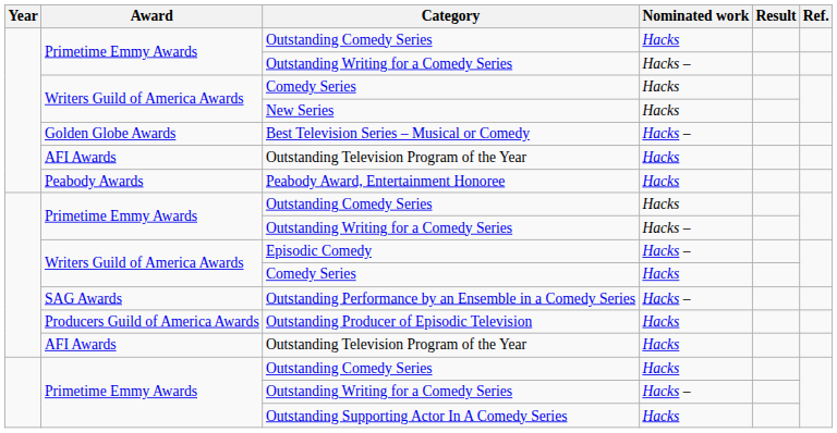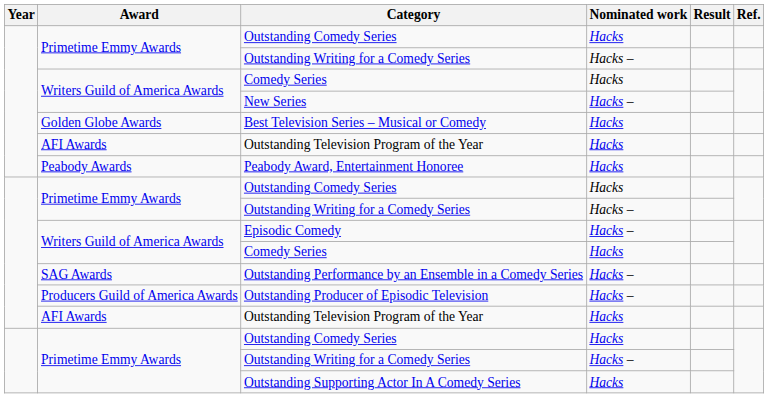 <table class=wikitable>
 <tr>
 <th>Year</th>
 <th>Award</th>
 <th>Category</th>
 <th>Nominated work</th>
 <th>Result</th>
 <th>Ref.</th>
 </tr>
 <tr>
 <td rowspan="7"></td>
 <td rowspan="2"><a href='#'>Primetime Emmy Awards</a></td>
 <td><a href='#'>Outstanding Comedy Series</a></td>
 <td><em><a href='#'>Hacks</a></em> </td>
 <td></td>
 <td align="center"></td>
 </tr>
 <tr>
 <td><a href='#'>Outstanding Writing for a Comedy Series</a></td>
 <td><em>Hacks</em> –  <br> </td>
 <td></td>
 <td align="center"></td>
 </tr>
 <tr>
 <td rowspan="2"><a href='#'>Writers Guild of America Awards</a></td>
 <td><a href='#'>Comedy Series</a></td>
 <td><em>Hacks</em></td>
 <td></td>
 <td rowspan="2" align="center"></td>
 </tr>
 <tr>
 <td><a href='#'>New Series</a></td>
-<td><em>Hacks</em></td>
+<td><em><a href='#'>Hacks</a></em> – </td>
 <td></td>
 </tr>
 <tr>
 <td><a href='#'>Golden Globe Awards</a></td>
 <td><a href='#'>Best Television Series – Musical or Comedy</a></td>
-<td><em><a href='#'>Hacks</a></em> –  <br> </td>
+<td><em><a href='#'>Hacks</a></em> </td>
 <td></td>
 <td align="center"></td>
 </tr>
 <tr>
 <td><a href='#'>AFI Awards</a></td>
 <td>Outstanding Television Program of the Year</td>
 <td><em><a href='#'>Hacks</a></em></td>
 <td></td>
 <td align="center"></td>
 </tr>
 <tr>
 <td><a href='#'>Peabody Awards</a></td>
 <td><a href='#'> Peabody Award, Entertainment Honoree</a></td>
 <td><em><a href='#'>Hacks</a></em></td>
 <td></td>
 <td align="center"></td>
 </tr>
 <tr>
 <td rowspan="7"></td>
 <td rowspan="2"><a href='#'>Primetime Emmy Awards</a></td>
 <td><a href='#'>Outstanding Comedy Series</a></td>
 <td><em>Hacks</em> </td>
 <td></td>
 <td rowspan="2" align="center"></td>
 </tr>
 <tr>
 <td><a href='#'>Outstanding Writing for a Comedy Series</a></td>
 <td><em>Hacks</em> –  <br> </td>
 <td></td>
 </tr>
 <tr>
 <td rowspan="2"><a href='#'>Writers Guild of America Awards</a></td>
 <td><a href='#'>Episodic Comedy</a></td>
 <td><em><a href='#'>Hacks</a></em> –  <br> </td>
 <td></td>
 <td rowspan="2" align="center"></td>
 </tr>
 <tr>
 <td><a href='#'>Comedy Series</a></td>
 <td><em><a href='#'>Hacks</a></em></td>
 <td></td>
 </tr>
 <tr>
 <td><a href='#'> SAG Awards</a></td>
 <td><a href='#'> Outstanding Performance by an Ensemble in a Comedy Series</a></td>
 <td><em><a href='#'>Hacks</a></em> – </td>
 <td></td>
 <td align="center"></td>
 </tr>
 <tr>
 <td><a href='#'> Producers Guild of America Awards</a></td>
 <td><a href='#'> Outstanding Producer of Episodic Television</a></td>
-<td><em><a href='#'>Hacks</a></em> </td>
+<td><em><a href='#'>Hacks</a></em> –  <br> </td>
 <td></td>
 <td align="center"></td>
 </tr>
 <tr>
 <td><a href='#'>AFI Awards</a></td>
 <td>Outstanding Television Program of the Year</td>
 <td><em><a href='#'>Hacks</a></em></td>
 <td></td>
 <td align="center"></td>
 </tr>
 <tr>
 <td rowspan="3"></td>
 <td rowspan="3"><a href='#'>Primetime Emmy Awards</a></td>
 <td><a href='#'>Outstanding Comedy Series</a></td>
 <td><em><a href='#'>Hacks</a></em> </td>
 <td></td>
 <td rowspan="3" align="center"></td>
 </tr>
 <tr>
 <td><a href='#'>Outstanding Writing for a Comedy Series</a></td>
 <td><em><a href='#'>Hacks</a></em> –  <br> </td>
 <td></td>
 </tr>
 <tr>
 <td><a href='#'>Outstanding Supporting Actor In A Comedy Series</a></td>
 <td><em><a href='#'>Hacks</a></em></td>
 <td></td>
 </tr>
 </table>
